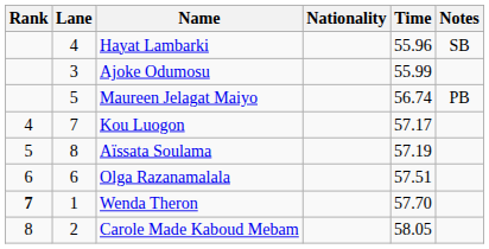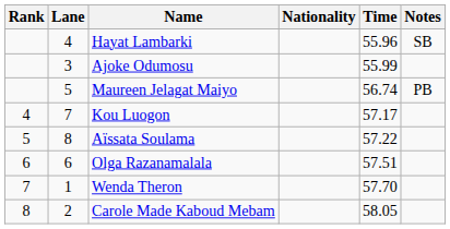 <table class="wikitable sortable" style="text-align:center">
 <tr>
 <th>Rank</th>
 <th>Lane</th>
 <th>Name</th>
 <th>Nationality</th>
 <th>Time</th>
 <th>Notes</th>
 </tr>
 <tr>
 <td></td>
 <td>4</td>
 <td align=left><a href='#'>Hayat Lambarki</a></td>
 <td align=left></td>
 <td>55.96</td>
 <td>SB</td>
 </tr>
 <tr>
 <td></td>
 <td>3</td>
 <td align=left><a href='#'>Ajoke Odumosu</a></td>
 <td align=left></td>
 <td>55.99</td>
 <td></td>
 </tr>
 <tr>
 <td></td>
 <td>5</td>
 <td align=left><a href='#'>Maureen Jelagat Maiyo</a></td>
 <td align=left></td>
 <td>56.74</td>
 <td>PB</td>
 </tr>
 <tr>
 <td>4</td>
 <td>7</td>
 <td align=left><a href='#'>Kou Luogon</a></td>
 <td align=left></td>
 <td>57.17</td>
 <td></td>
 </tr>
 <tr>
 <td>5</td>
 <td>8</td>
 <td align=left><a href='#'>Aïssata Soulama</a></td>
 <td align=left></td>
-<td>57.19</td>
+<td>57.22</td>
 <td></td>
 </tr>
 <tr>
 <td>6</td>
 <td>6</td>
 <td align=left><a href='#'>Olga Razanamalala</a></td>
 <td align=left></td>
 <td>57.51</td>
 <td></td>
 </tr>
 <tr>
-<td><strong>7</strong></td>
+<td>7</td>
 <td>1</td>
 <td align=left><a href='#'>Wenda Theron</a></td>
 <td align=left></td>
 <td>57.70</td>
 <td></td>
 </tr>
 <tr>
 <td>8</td>
 <td>2</td>
 <td align=left><a href='#'>Carole Made Kaboud Mebam</a></td>
 <td align=left></td>
 <td>58.05</td>
 <td></td>
 </tr>
 </table>
